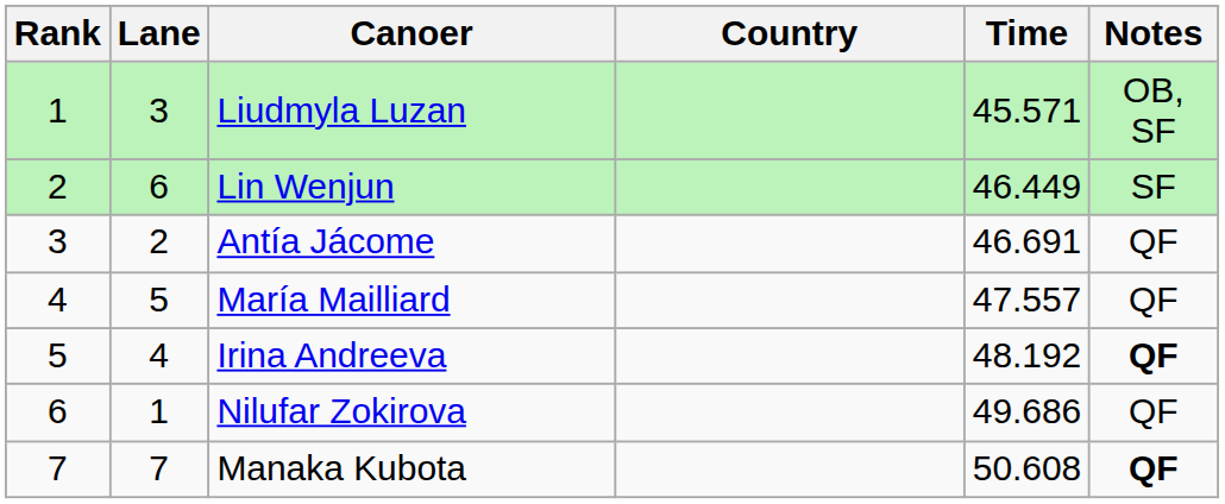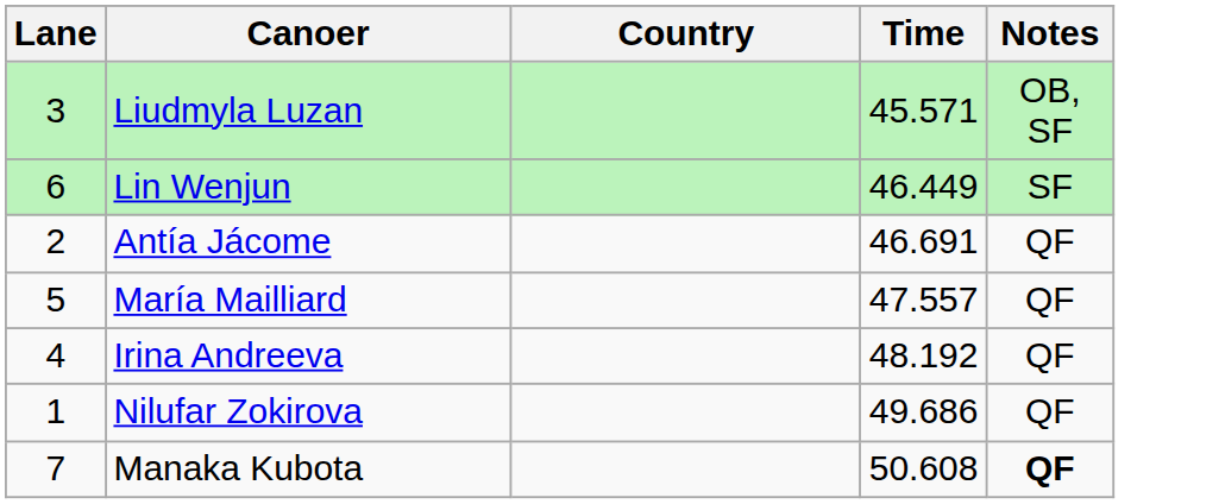 <table class="wikitable" style="text-align:center;">
 <tr>
-<th width=30>Rank</th>
 <th width=30>Lane</th>
 <th width=175>Canoer</th>
 <th width=150>Country</th>
 <th width=30>Time</th>
 <th width=50>Notes</th>
 </tr>
 <tr bgcolor=bbf3bb>
-<td>1</td>
 <td>3</td>
 <td align=left><a href='#'>Liudmyla Luzan</a></td>
 <td align=left></td>
 <td>45.571</td>
 <td>OB, SF</td>
 </tr>
 <tr bgcolor=bbf3bb>
-<td>2</td>
 <td>6</td>
 <td align=left><a href='#'>Lin Wenjun</a></td>
 <td align=left></td>
 <td>46.449</td>
 <td>SF</td>
 </tr>
 <tr>
-<td>3</td>
 <td>2</td>
 <td align=left><a href='#'>Antía Jácome</a></td>
 <td align=left></td>
 <td>46.691</td>
 <td>QF</td>
 </tr>
 <tr>
-<td>4</td>
 <td>5</td>
 <td align=left><a href='#'>María Mailliard</a></td>
 <td align=left></td>
 <td>47.557</td>
 <td>QF</td>
 </tr>
 <tr>
-<td>5</td>
 <td>4</td>
 <td align=left><a href='#'>Irina Andreeva</a></td>
 <td align=left></td>
 <td>48.192</td>
-<td><strong>QF</strong></td>
+<td>QF</td>
 </tr>
 <tr>
-<td>6</td>
 <td>1</td>
 <td align=left><a href='#'>Nilufar Zokirova</a></td>
 <td align=left></td>
 <td>49.686</td>
 <td>QF</td>
 </tr>
 <tr>
 <td>7</td>
-<td>7</td>
 <td align=left>Manaka Kubota</td>
 <td align=left></td>
 <td>50.608</td>
 <td><strong>QF</strong></td>
 </tr>
 </table>
